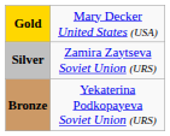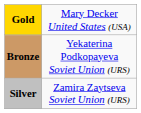 <table class="wikitable" style=" text-align:center; font-size:110%;" width="35%">
 <tr>
 <td bgcolor="gold"><strong>Gold</strong></td>
 <td> <a href='#'>Mary Decker</a><br><em><a href='#'>United States</a> <small>(USA)</small></em></td>
 </tr>
 <tr>
+<td bgcolor="CC9966"><strong>Bronze</strong></td>
+<td> <a href='#'>Yekaterina Podkopayeva</a><br><em><a href='#'>Soviet Union</a> <small>(URS)</small></em></td>
+</tr>
+<tr>
 <td bgcolor="silver"><strong>Silver</strong></td>
 <td> <a href='#'>Zamira Zaytseva</a><br><em><a href='#'>Soviet Union</a> <small>(URS)</small></em></td>
 </tr>
-<tr>
-<td bgcolor="CC9966"><strong>Bronze</strong></td>
-<td> <a href='#'>Yekaterina Podkopayeva</a><br><em><a href='#'>Soviet Union</a> <small>(URS)</small></em></td>
-</tr>
 </table>
